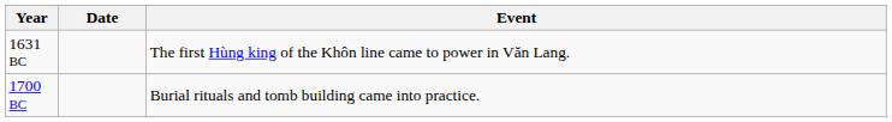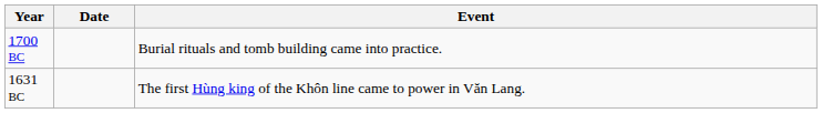 <table class="wikitable" width="100%">
 <tr>
 <th style="width:6%">Year</th>
 <th style="width:10%">Date</th>
 <th>Event</th>
 </tr>
 <tr>
+<td><a href='#'>1700 <small>BC</small></a></td>
+<td></td>
+<td>Burial rituals and tomb building came into practice.</td>
+</tr>
+<tr>
 <td>1631 <small>BC</small></td>
 <td></td>
 <td>The first <a href='#'>Hùng king</a> of the Khôn line came to power in Văn Lang.</td>
 </tr>
-<tr>
-<td><a href='#'>1700 <small>BC</small></a></td>
-<td></td>
-<td>Burial rituals and tomb building came into practice.</td>
-</tr>
 </table>
